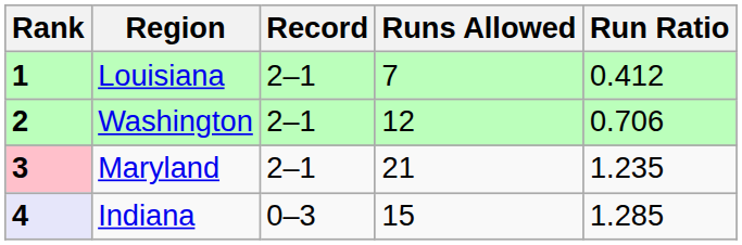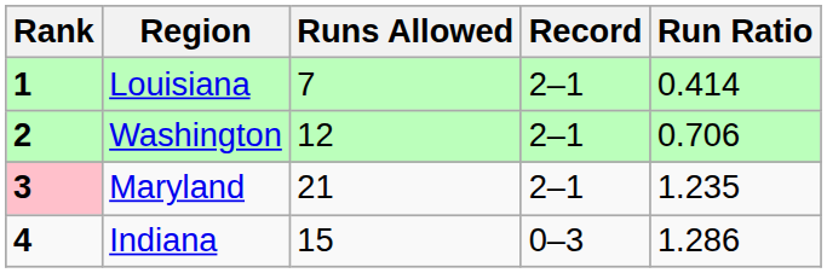 <table class="wikitable">
 <tr>
 <th>Rank</th>
 <th>Region</th>
+<th>Runs Allowed</th>
 <th>Record</th>
-<th>Runs Allowed</th>
 <th>Run Ratio</th>
 </tr>
 <tr style="background:#bfb;">
 <td><strong>1</strong></td>
 <td> <a href='#'>Louisiana</a></td>
+<td>7</td>
 <td>2–1</td>
-<td>7</td>
-<td>0.412</td>
+<td>0.414</td>
 </tr>
 <tr style="background:#bfb;">
 <td><strong>2</strong></td>
 <td> <a href='#'>Washington</a></td>
+<td>12</td>
 <td>2–1</td>
-<td>12</td>
 <td>0.706</td>
 </tr>
 <tr>
 <td style="background: pink;"><strong>3</strong></td>
 <td> <a href='#'>Maryland</a></td>
+<td>21</td>
 <td>2–1</td>
-<td>21</td>
 <td>1.235</td>
 </tr>
 <tr>
-<td style="background: lavender;"><strong>4</strong></td>
+<td><strong>4</strong></td>
 <td> <a href='#'>Indiana</a></td>
+<td>15</td>
 <td>0–3</td>
-<td>15</td>
-<td>1.285</td>
+<td>1.286</td>
 </tr>
 </table>
